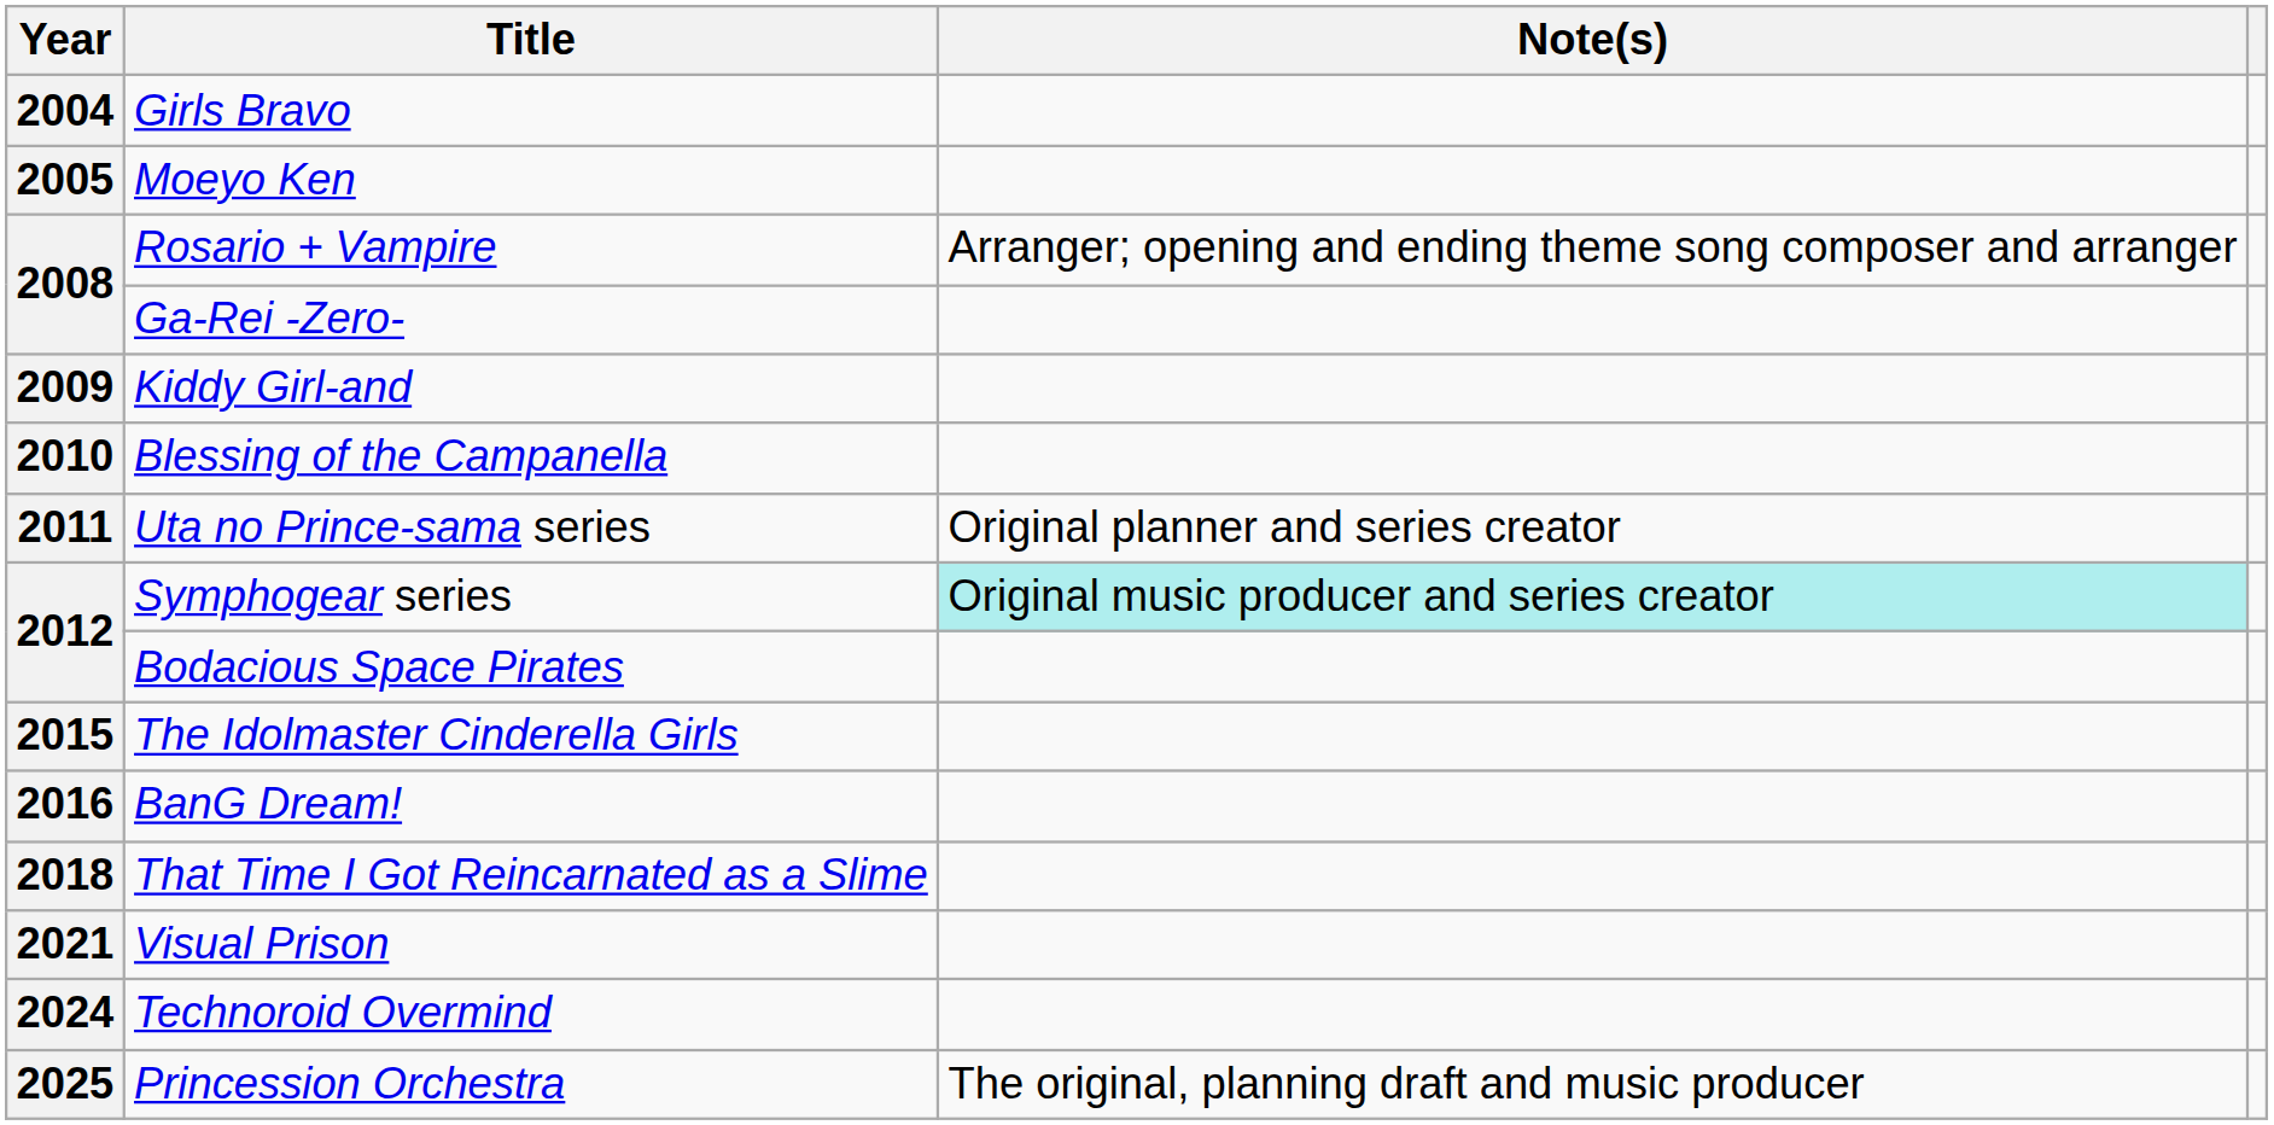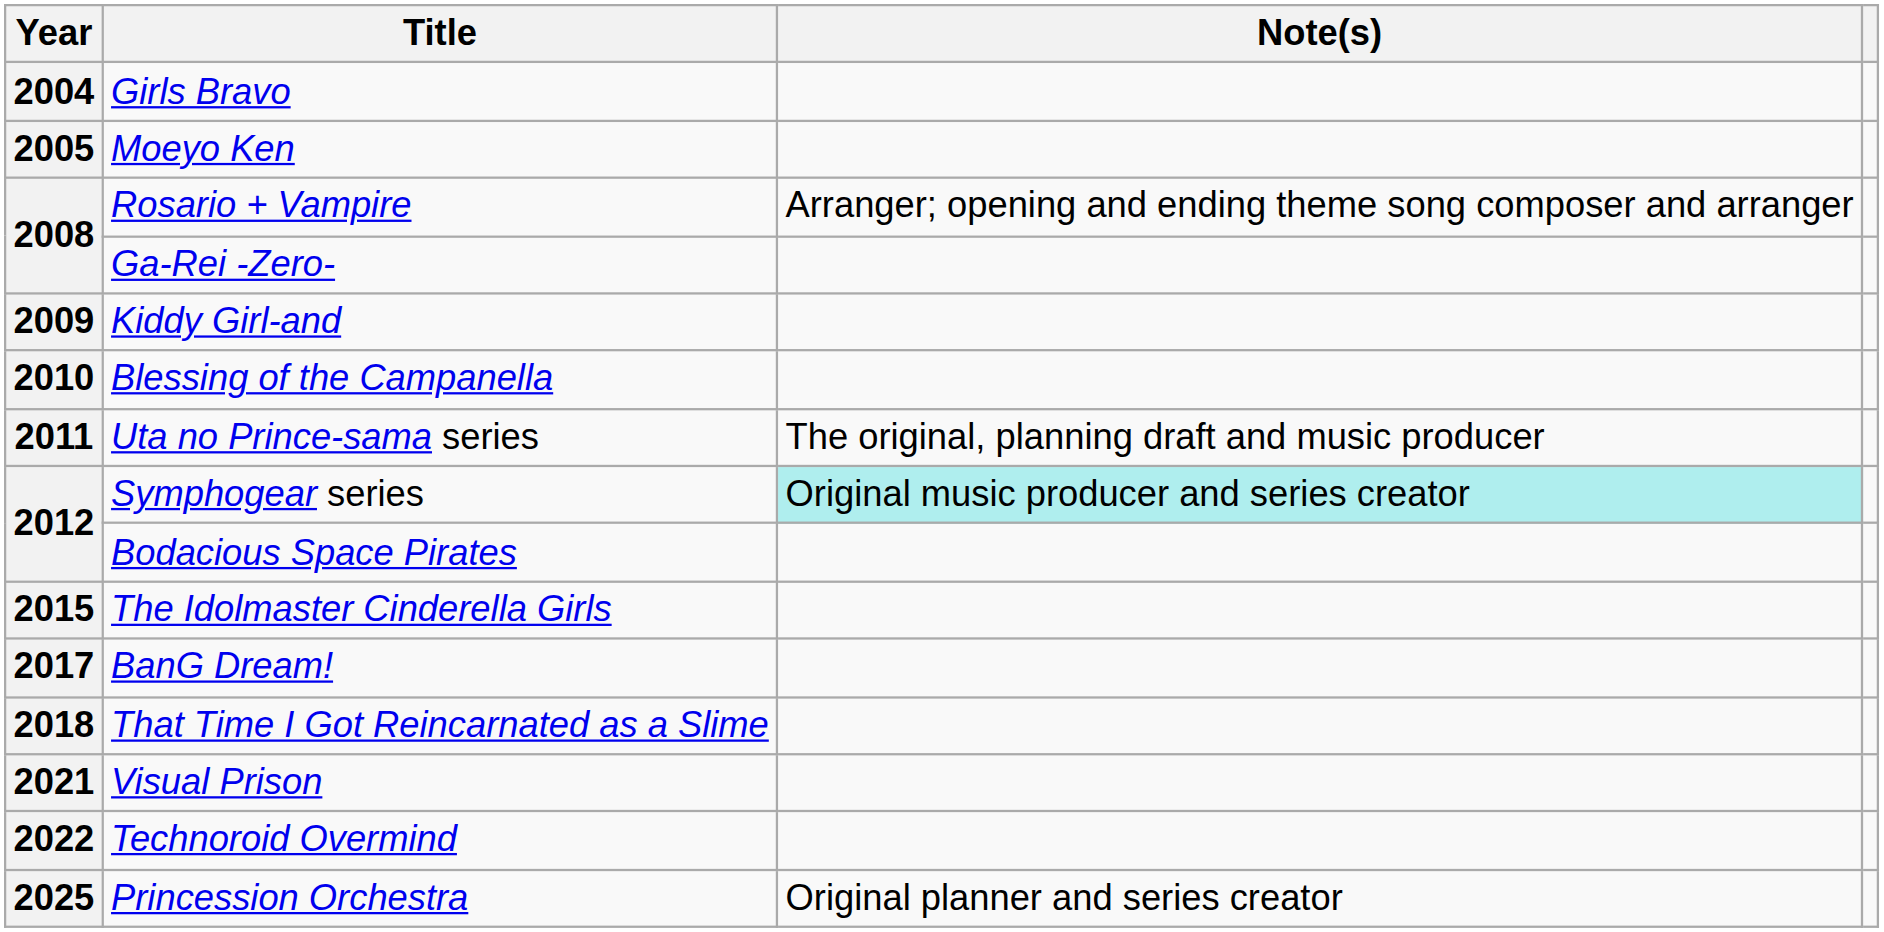 <table class="wikitable sortable">
 <tr>
 <th>Year</th>
 <th>Title</th>
 <th class="unsortable">Note(s)</th>
 <th class="unsortable"></th>
 </tr>
 <tr>
 <th>2004</th>
 <td><em><a href='#'>Girls Bravo</a></em></td>
 <td></td>
 <td></td>
 </tr>
 <tr>
 <th>2005</th>
 <td><em><a href='#'>Moeyo Ken</a></em></td>
 <td></td>
 <td></td>
 </tr>
 <tr>
 <th rowspan="2">2008</th>
 <td><em><a href='#'>Rosario + Vampire</a></em></td>
 <td>Arranger; opening and ending theme song composer and arranger</td>
 <td></td>
 </tr>
 <tr>
 <td><em><a href='#'>Ga-Rei -Zero-</a></em></td>
 <td></td>
 <td></td>
 </tr>
 <tr>
 <th>2009</th>
 <td><em><a href='#'>Kiddy Girl-and</a></em></td>
 <td></td>
 <td></td>
 </tr>
 <tr>
 <th>2010</th>
 <td><em><a href='#'>Blessing of the Campanella</a></em></td>
 <td></td>
 <td></td>
 </tr>
 <tr>
 <th>2011</th>
 <td><em><a href='#'>Uta no Prince-sama</a></em> series</td>
-<td>Original planner and series creator</td>
+<td>The original, planning draft and music producer</td>
 <td></td>
 </tr>
 <tr>
 <th rowspan="2">2012</th>
 <td><em><a href='#'>Symphogear</a></em> series</td>
 <td style="background: paleturquoise;">Original music producer and series creator</td>
 <td></td>
 </tr>
 <tr>
 <td><em><a href='#'>Bodacious Space Pirates</a></em></td>
 <td></td>
 <td></td>
 </tr>
 <tr>
 <th>2015</th>
 <td><em><a href='#'>The Idolmaster Cinderella Girls</a></em></td>
 <td></td>
 <td></td>
 </tr>
 <tr>
-<th>2016</th>
+<th>2017</th>
 <td><em><a href='#'>BanG Dream!</a></em></td>
 <td></td>
 <td></td>
 </tr>
 <tr>
 <th>2018</th>
 <td><em><a href='#'>That Time I Got Reincarnated as a Slime</a></em></td>
 <td></td>
 <td></td>
 </tr>
 <tr>
 <th>2021</th>
 <td><em><a href='#'>Visual Prison</a></em></td>
 <td></td>
 <td></td>
 </tr>
 <tr>
-<th>2024</th>
+<th>2022</th>
 <td><em><a href='#'>Technoroid Overmind</a></em></td>
 <td></td>
 <td></td>
 </tr>
 <tr>
 <th>2025</th>
 <td><em><a href='#'>Princession Orchestra</a></em></td>
-<td>The original, planning draft and music producer</td>
+<td>Original planner and series creator</td>
 <td></td>
 </tr>
 </table>
